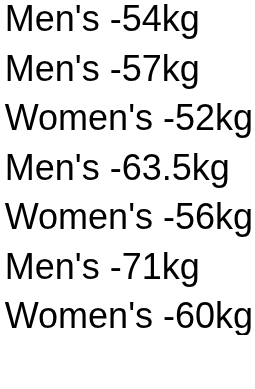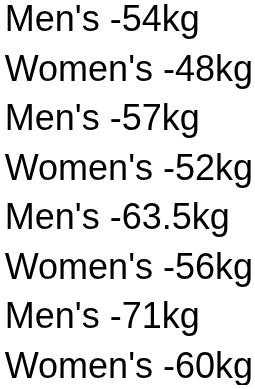 <table>
 <tr>
 <td>Men's -54kg</td>
+<td></td>
+<td></td>
+<td></td>
+</tr>
+<tr>
+<td>Women's -48kg</td>
 <td></td>
 <td></td>
 <td></td>
 </tr>
 <tr>
 <td rowspan="2">Men's -57kg</td>
 <td rowspan="2"></td>
 <td rowspan="2"></td>
 <td></td>
 </tr>
 <tr>
 <td></td>
 </tr>
 <tr>
 <td rowspan="2">Women's -52kg</td>
 <td rowspan="2"></td>
 <td rowspan="2"></td>
 <td></td>
 </tr>
 <tr>
 <td></td>
 </tr>
 <tr>
 <td rowspan="2">Men's -63.5kg</td>
 <td rowspan="2"></td>
 <td rowspan="2"></td>
 <td></td>
 </tr>
 <tr>
 <td></td>
 </tr>
 <tr>
 <td rowspan="2">Women's -56kg</td>
 <td rowspan="2"></td>
 <td rowspan="2"></td>
 <td></td>
 </tr>
 <tr>
 <td></td>
 </tr>
 <tr>
 <td rowspan="2">Men's -71kg</td>
 <td rowspan="2"></td>
 <td rowspan="2"></td>
 <td></td>
 </tr>
 <tr>
 <td></td>
 </tr>
 <tr>
 <td rowspan="2">Women's -60kg</td>
 <td rowspan="2"></td>
 <td rowspan="2"></td>
 <td></td>
 </tr>
 <tr>
 <td></td>
 </tr>
 <tr>
 </tr>
 </table>
